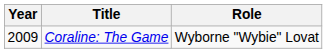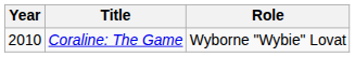 <table class="wikitable sortable">
 <tr>
 <th>Year</th>
 <th>Title</th>
 <th>Role</th>
 </tr>
 <tr>
-<td>2009</td>
+<td>2010</td>
 <td><em><a href='#'>Coraline: The Game</a></em></td>
 <td>Wyborne "Wybie" Lovat</td>
 </tr>
 </table>
